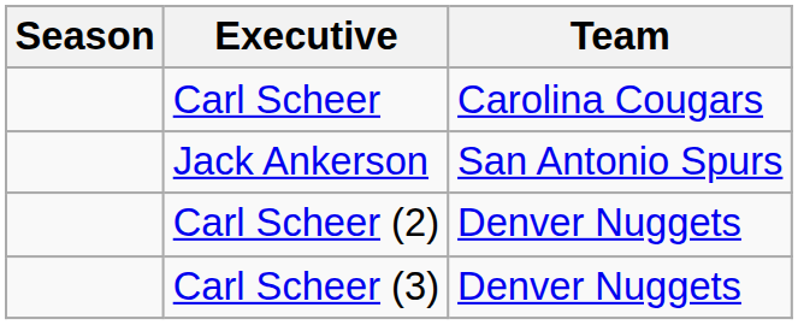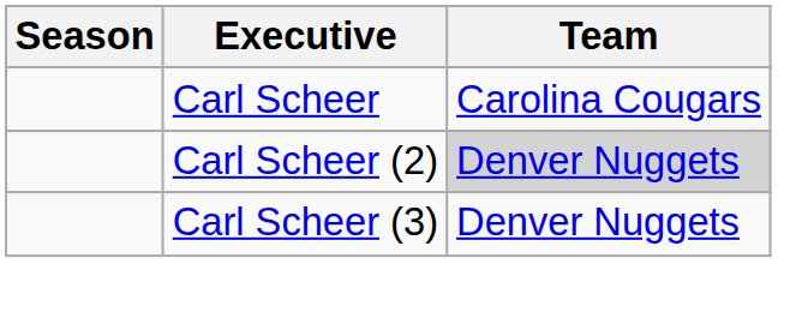 <table class="wikitable sortable">
 <tr>
 <th>Season</th>
 <th>Executive</th>
 <th>Team</th>
 </tr>
 <tr>
 <td></td>
 <td><a href='#'>Carl Scheer</a></td>
 <td><a href='#'>Carolina Cougars</a></td>
 </tr>
 <tr>
 <td></td>
-<td><a href='#'>Jack Ankerson</a></td>
-<td><a href='#'>San Antonio Spurs</a></td>
-</tr>
-<tr>
-<td></td>
 <td><a href='#'>Carl Scheer</a> (2)</td>
-<td><a href='#'>Denver Nuggets</a></td>
+<td style="background: lightgrey;"><a href='#'>Denver Nuggets</a></td>
 </tr>
 <tr>
 <td></td>
 <td><a href='#'>Carl Scheer</a> (3)</td>
 <td><a href='#'>Denver Nuggets</a></td>
 </tr>
 </table>
